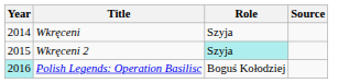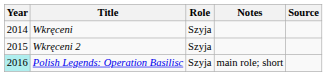 <table class="wikitable sortable">
 <tr>
 <th>Year</th>
 <th>Title</th>
 <th>Role</th>
+<th class="unsortable">Notes</th>
 <th>Source</th>
 </tr>
 <tr>
 <td>2014</td>
 <td><em>Wkręceni</em></td>
 <td>Szyja</td>
 <td></td>
+<td></td>
 </tr>
 <tr>
 <td>2015</td>
 <td><em>Wkręceni 2</em></td>
-<td style="background: paleturquoise;">Szyja</td>
+<td>Szyja</td>
+<td></td>
 <td></td>
 </tr>
 <tr>
 <td style="background: paleturquoise;">2016</td>
 <td><em><a href='#'>Polish Legends: Operation Basilisc</a></em></td>
-<td>Boguś Kołodziej</td>
+<td>Szyja</td>
+<td>main role; short</td>
 <td></td>
 </tr>
 </table>
